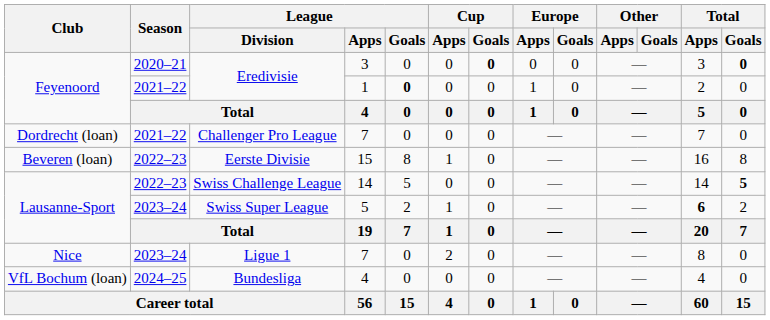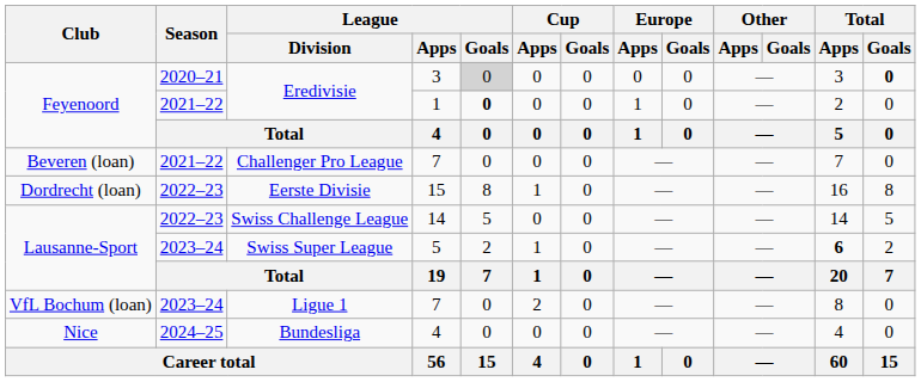 <table class="wikitable" style="text-align:center">
 <tr>
 <th rowspan="2">Club</th>
 <th rowspan="2">Season</th>
 <th colspan="3">League</th>
 <th colspan="2">Cup</th>
 <th colspan="2">Europe</th>
 <th colspan="2">Other</th>
 <th colspan="2">Total</th>
 </tr>
 <tr>
 <th>Division</th>
 <th>Apps</th>
 <th>Goals</th>
 <th>Apps</th>
 <th>Goals</th>
 <th>Apps</th>
 <th>Goals</th>
 <th>Apps</th>
 <th>Goals</th>
 <th>Apps</th>
 <th>Goals</th>
 </tr>
 <tr>
 <td rowspan="3"><a href='#'>Feyenoord</a></td>
 <td><a href='#'>2020–21</a></td>
 <td rowspan="2"><a href='#'>Eredivisie</a></td>
 <td>3</td>
+<td style="background: lightgrey;">0</td>
 <td>0</td>
 <td>0</td>
-<td><strong>0</strong></td>
 <td>0</td>
 <td>0</td>
 <td colspan="2">—</td>
 <td>3</td>
 <td><strong>0</strong></td>
 </tr>
 <tr>
 <td><a href='#'>2021–22</a></td>
 <td>1</td>
 <td><strong>0</strong></td>
 <td>0</td>
 <td>0</td>
 <td>1</td>
 <td>0</td>
 <td colspan="2">—</td>
 <td>2</td>
 <td>0</td>
 </tr>
 <tr>
 <th colspan="2">Total</th>
 <th>4</th>
 <th>0</th>
 <th>0</th>
 <th>0</th>
 <th>1</th>
 <th>0</th>
 <th colspan="2">—</th>
 <th>5</th>
 <th>0</th>
 </tr>
 <tr>
-<td><a href='#'>Dordrecht</a> (loan)</td>
+<td><a href='#'>Beveren</a> (loan)</td>
 <td><a href='#'>2021–22</a></td>
 <td><a href='#'>Challenger Pro League</a></td>
 <td>7</td>
 <td>0</td>
 <td>0</td>
 <td>0</td>
 <td colspan="2">—</td>
 <td colspan="2">—</td>
 <td>7</td>
 <td>0</td>
 </tr>
 <tr>
-<td><a href='#'>Beveren</a> (loan)</td>
+<td><a href='#'>Dordrecht</a> (loan)</td>
 <td><a href='#'>2022–23</a></td>
 <td><a href='#'>Eerste Divisie</a></td>
 <td>15</td>
 <td>8</td>
 <td>1</td>
 <td>0</td>
 <td colspan="2">—</td>
 <td colspan="2">—</td>
 <td>16</td>
 <td>8</td>
 </tr>
 <tr>
 <td rowspan="3"><a href='#'>Lausanne-Sport</a></td>
 <td><a href='#'>2022–23</a></td>
 <td><a href='#'>Swiss Challenge League</a></td>
 <td>14</td>
 <td>5</td>
 <td>0</td>
 <td>0</td>
 <td colspan="2">—</td>
 <td colspan="2">—</td>
 <td>14</td>
-<td><strong>5</strong></td>
+<td>5</td>
 </tr>
 <tr>
 <td><a href='#'>2023–24</a></td>
 <td><a href='#'>Swiss Super League</a></td>
 <td>5</td>
 <td>2</td>
 <td>1</td>
 <td>0</td>
 <td colspan="2">—</td>
 <td colspan="2">—</td>
 <td><strong>6</strong></td>
 <td>2</td>
 </tr>
 <tr>
 <th colspan="2">Total</th>
 <th>19</th>
 <th>7</th>
 <th>1</th>
 <th>0</th>
 <th colspan="2">—</th>
 <th colspan="2">—</th>
 <th>20</th>
 <th>7</th>
 </tr>
 <tr>
-<td><a href='#'>Nice</a></td>
+<td><a href='#'>VfL Bochum</a> (loan)</td>
 <td><a href='#'>2023–24</a></td>
 <td><a href='#'>Ligue 1</a></td>
 <td>7</td>
 <td>0</td>
 <td>2</td>
 <td>0</td>
 <td colspan="2">—</td>
 <td colspan="2">—</td>
 <td>8</td>
 <td>0</td>
 </tr>
 <tr>
-<td><a href='#'>VfL Bochum</a> (loan)</td>
+<td><a href='#'>Nice</a></td>
 <td><a href='#'>2024–25</a></td>
 <td><a href='#'>Bundesliga</a></td>
 <td>4</td>
 <td>0</td>
 <td>0</td>
 <td>0</td>
 <td colspan="2">—</td>
 <td colspan="2">—</td>
 <td>4</td>
 <td>0</td>
 </tr>
 <tr>
 <th colspan="3">Career total</th>
 <th>56</th>
 <th>15</th>
 <th>4</th>
 <th>0</th>
 <th>1</th>
 <th>0</th>
 <th colspan="2">—</th>
 <th>60</th>
 <th>15</th>
 </tr>
 </table>
